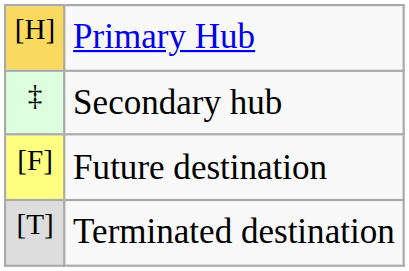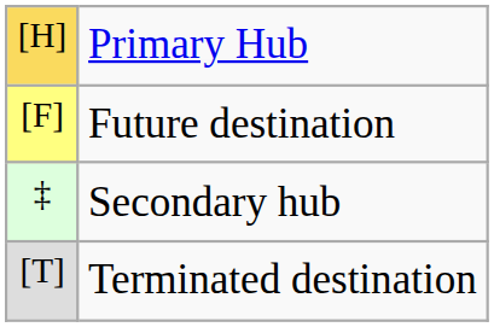 <table class="wikitable">
 <tr>
 <td style="background:#FADA5E" align=center><sup>[H]</sup></td>
 <td><a href='#'>Primary Hub</a></td>
 </tr>
 <tr>
+<td style="background:#FFFF80" align=center><sup>[F]</sup></td>
+<td>Future destination</td>
+</tr>
+<tr>
 <td bgcolor=#DDFFDD width=20pt align=center><sup>‡</sup></td>
 <td>Secondary hub</td>
-</tr>
-<tr>
-<td style="background:#FFFF80" align=center><sup>[F]</sup></td>
-<td>Future destination</td>
 </tr>
 <tr>
 <td style="background:#DDDDDD" align=center><sup>[T]</sup></td>
 <td>Terminated destination</td>
 </tr>
 </table>
